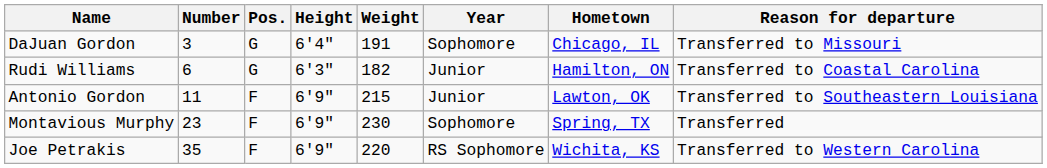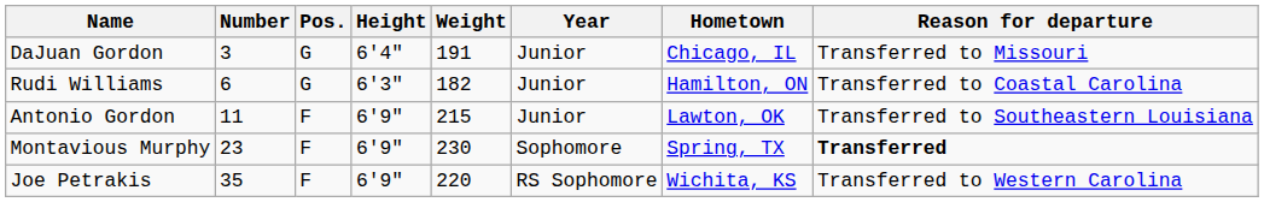 <table class="wikitable sortable" border="1">
 <tr>
 <th>Name</th>
 <th>Number</th>
 <th>Pos.</th>
 <th>Height</th>
 <th>Weight</th>
 <th>Year</th>
 <th>Hometown</th>
 <th class="unsortable">Reason for departure</th>
 </tr>
 <tr>
 <td>DaJuan Gordon</td>
 <td>3</td>
 <td>G</td>
 <td>6'4"</td>
 <td>191</td>
-<td>Sophomore</td>
+<td>Junior</td>
 <td><a href='#'>Chicago, IL</a></td>
 <td>Transferred to <a href='#'>Missouri</a></td>
 </tr>
 <tr>
 <td>Rudi Williams</td>
 <td>6</td>
 <td>G</td>
 <td>6'3"</td>
 <td>182</td>
 <td>Junior</td>
 <td><a href='#'>Hamilton, ON</a></td>
 <td>Transferred to <a href='#'>Coastal Carolina</a></td>
 </tr>
 <tr>
 <td>Antonio Gordon</td>
 <td>11</td>
 <td>F</td>
 <td>6'9"</td>
 <td>215</td>
 <td>Junior</td>
 <td><a href='#'>Lawton, OK</a></td>
 <td>Transferred to <a href='#'>Southeastern Louisiana</a></td>
 </tr>
 <tr>
 <td>Montavious Murphy</td>
 <td>23</td>
 <td>F</td>
 <td>6'9"</td>
 <td>230</td>
 <td>Sophomore</td>
 <td><a href='#'>Spring, TX</a></td>
-<td>Transferred</td>
+<td><strong>Transferred</strong></td>
 </tr>
 <tr>
 <td>Joe Petrakis</td>
 <td>35</td>
 <td>F</td>
 <td>6'9"</td>
 <td>220</td>
 <td>RS Sophomore</td>
 <td><a href='#'>Wichita, KS</a></td>
 <td>Transferred to <a href='#'>Western Carolina</a></td>
 </tr>
 </table>
